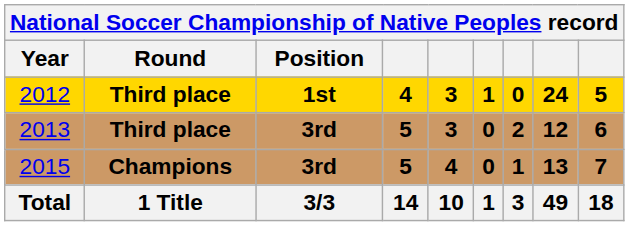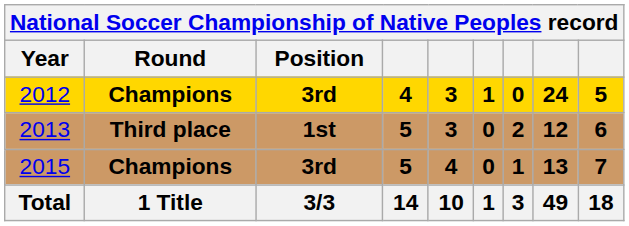 <table class="wikitable" style="text-align: center;">
 <tr>
 <th colspan=9><a href='#'>National Soccer Championship of Native Peoples</a> record</th>
 </tr>
 <tr>
 <th>Year</th>
 <th>Round</th>
 <th>Position</th>
 <th></th>
 <th></th>
 <th></th>
 <th></th>
 <th></th>
 <th></th>
 </tr>
 <tr style="background:gold;">
 <td>  <a href='#'>2012</a></td>
-<td><strong>Third place</strong></td>
-<td><strong>1st</strong></td>
+<td><strong>Champions</strong></td>
+<td><strong>3rd</strong></td>
 <td><strong>4</strong></td>
 <td><strong>3</strong></td>
 <td><strong>1</strong></td>
 <td><strong>0</strong></td>
 <td><strong>24</strong></td>
 <td><strong>5</strong></td>
 </tr>
 <tr style="background:#c96;">
 <td>  <a href='#'>2013</a></td>
 <td><strong>Third place</strong></td>
-<td><strong>3rd</strong></td>
+<td><strong>1st</strong></td>
 <td><strong>5</strong></td>
 <td><strong>3</strong></td>
 <td><strong>0</strong></td>
 <td><strong>2</strong></td>
 <td><strong>12</strong></td>
 <td><strong>6</strong></td>
 </tr>
 <tr style="background:#c96;">
 <td>  <a href='#'>2015</a></td>
 <td><strong>Champions</strong></td>
 <td><strong>3rd</strong></td>
 <td><strong>5</strong></td>
 <td><strong>4</strong></td>
 <td><strong>0</strong></td>
 <td><strong>1</strong></td>
 <td><strong>13</strong></td>
 <td><strong>7</strong></td>
 </tr>
 <tr>
 <th>Total</th>
 <th>1 Title</th>
 <th>3/3</th>
 <th>14</th>
 <th>10</th>
 <th>1</th>
 <th>3</th>
 <th>49</th>
 <th>18</th>
 </tr>
 </table>
